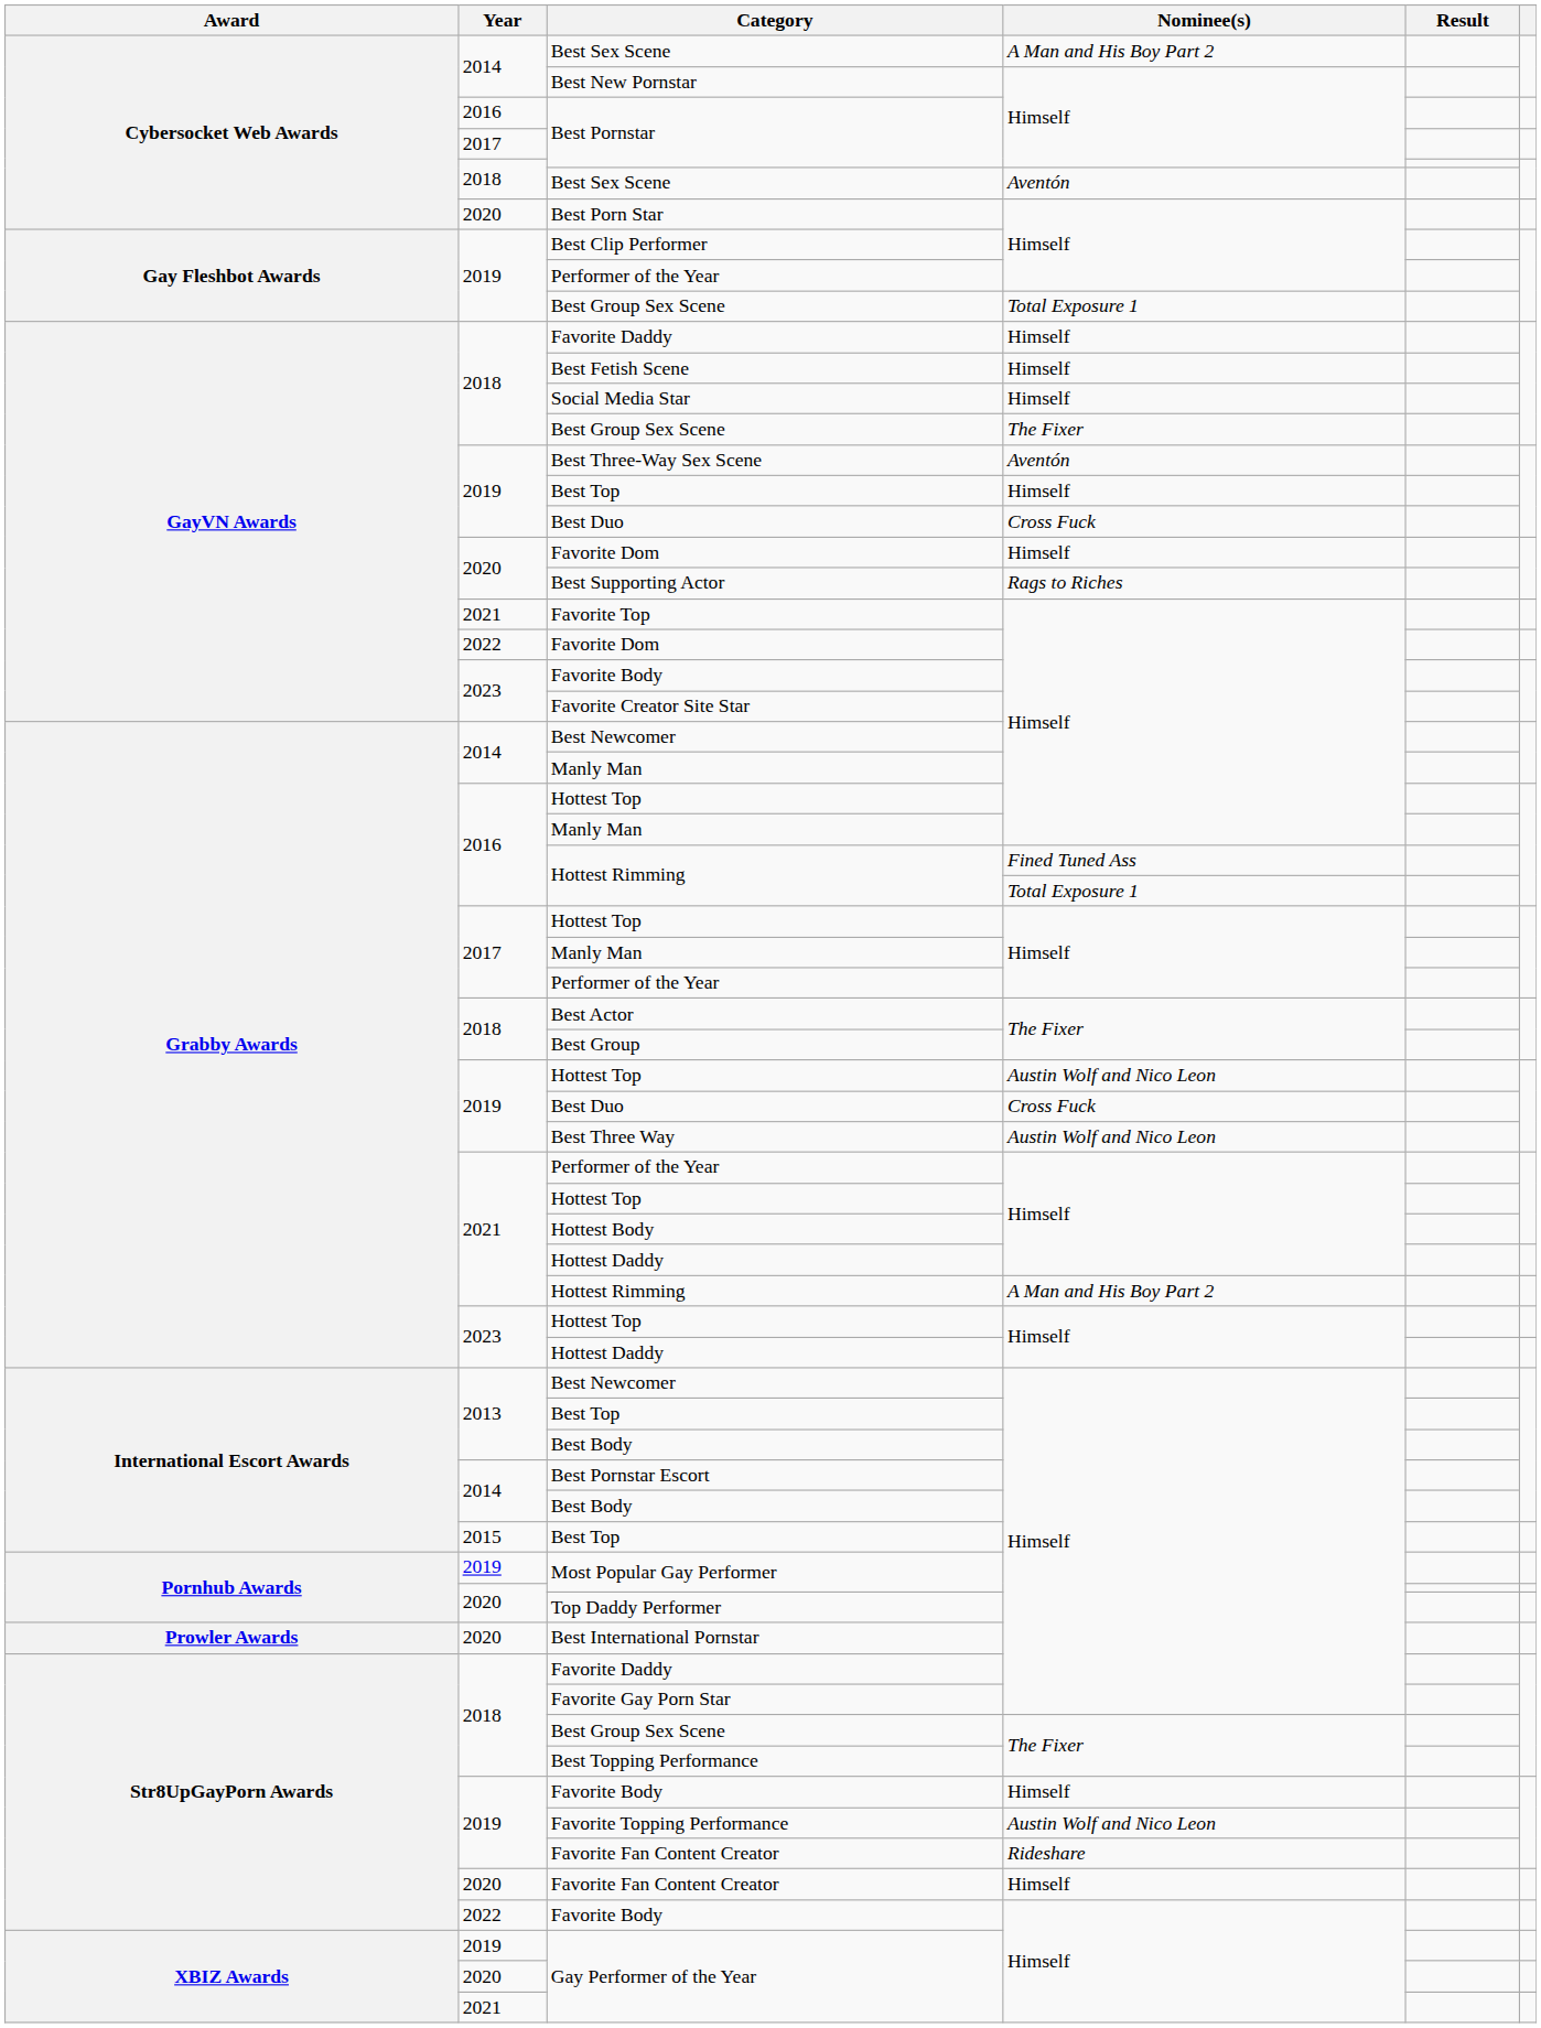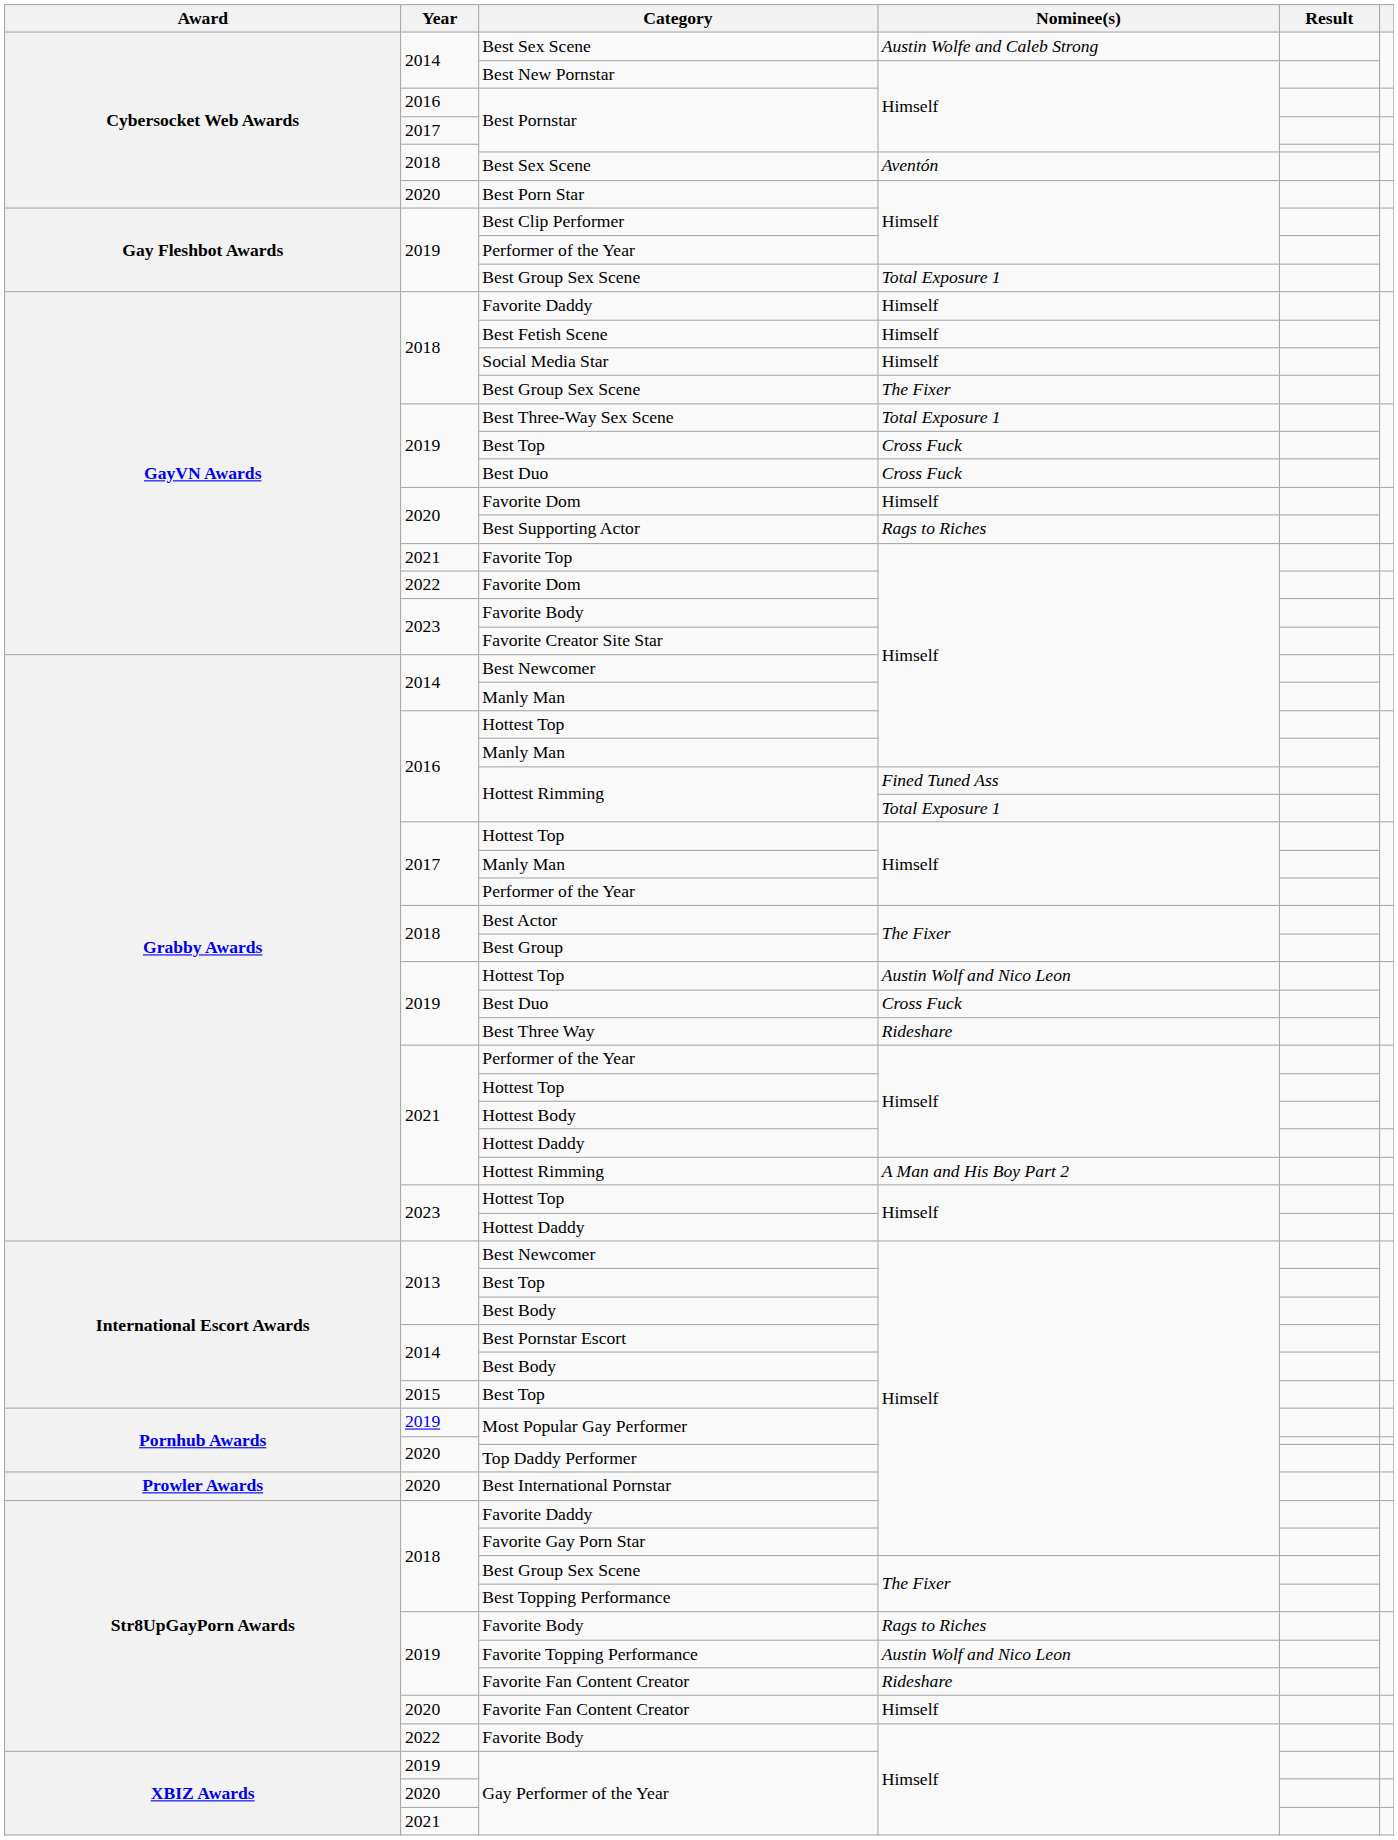 <table class="wikitable sortable plainrowheaders" width=100%>
 <tr>
 <th scope="col">Award</th>
 <th scope="col">Year</th>
 <th scope="col">Category</th>
 <th scope="col">Nominee(s)</th>
 <th scope="col">Result</th>
 <th scope="col" class="unsortable"></th>
 </tr>
 <tr>
 <th scope="row" rowspan="7">Cybersocket Web Awards</th>
 <td rowspan="2">2014</td>
 <td>Best Sex Scene</td>
-<td><em>A Man and His Boy Part 2</em></td>
+<td><em>Austin Wolfe and Caleb Strong</em></td>
 <td></td>
 <td rowspan="2"></td>
 </tr>
 <tr>
 <td>Best New Pornstar</td>
 <td rowspan="4">Himself</td>
 <td></td>
 </tr>
 <tr>
 <td>2016</td>
 <td rowspan="3">Best Pornstar</td>
 <td></td>
 <td></td>
 </tr>
 <tr>
 <td>2017</td>
 <td></td>
 <td></td>
 </tr>
 <tr>
 <td rowspan="2">2018</td>
 <td></td>
 <td rowspan="2"></td>
 </tr>
 <tr>
 <td>Best Sex Scene</td>
 <td><em>Aventón</em></td>
 <td></td>
 </tr>
 <tr>
 <td>2020</td>
 <td>Best Porn Star</td>
 <td rowspan="3">Himself</td>
 <td></td>
 <td></td>
 </tr>
 <tr>
 <th scope="row" rowspan="3">Gay Fleshbot Awards</th>
 <td rowspan="3">2019</td>
 <td>Best Clip Performer</td>
 <td></td>
 <td rowspan="3"></td>
 </tr>
 <tr>
 <td>Performer of the Year</td>
 <td></td>
 </tr>
 <tr>
 <td>Best Group Sex Scene</td>
 <td><em>Total Exposure 1</em></td>
 <td></td>
 </tr>
 <tr>
 <th scope="row" rowspan="13"><a href='#'>GayVN Awards</a></th>
 <td rowspan="4">2018</td>
 <td>Favorite Daddy</td>
 <td>Himself</td>
 <td></td>
 <td rowspan="4"></td>
 </tr>
 <tr>
 <td>Best Fetish Scene</td>
 <td>Himself</td>
 <td></td>
 </tr>
 <tr>
 <td>Social Media Star</td>
 <td>Himself</td>
 <td></td>
 </tr>
 <tr>
 <td>Best Group Sex Scene</td>
 <td><em>The Fixer</em></td>
 <td></td>
 </tr>
 <tr>
 <td rowspan="3">2019</td>
 <td>Best Three-Way Sex Scene</td>
-<td><em>Aventón</em></td>
+<td><em>Total Exposure 1</em></td>
 <td></td>
 <td rowspan="3"></td>
 </tr>
 <tr>
 <td>Best Top</td>
-<td>Himself</td>
+<td><em>Cross Fuck</em></td>
 <td></td>
 </tr>
 <tr>
 <td>Best Duo</td>
 <td><em>Cross Fuck</em></td>
 <td></td>
 </tr>
 <tr>
 <td rowspan="2">2020</td>
 <td>Favorite Dom</td>
 <td>Himself</td>
 <td></td>
 <td rowspan="2"></td>
 </tr>
 <tr>
 <td>Best Supporting Actor</td>
 <td><em>Rags to Riches</em></td>
 <td></td>
 </tr>
 <tr>
 <td>2021</td>
 <td>Favorite Top</td>
 <td rowspan="8">Himself</td>
 <td></td>
 <td></td>
 </tr>
 <tr>
 <td>2022</td>
 <td>Favorite Dom</td>
 <td></td>
 <td></td>
 </tr>
 <tr>
 <td rowspan="2">2023</td>
 <td>Favorite Body</td>
 <td></td>
 <td rowspan="2"></td>
 </tr>
 <tr>
 <td>Favorite Creator Site Star</td>
 <td></td>
 </tr>
 <tr>
 <th scope="row" rowspan="21"><a href='#'>Grabby Awards</a></th>
 <td rowspan="2">2014</td>
 <td>Best Newcomer</td>
 <td></td>
 <td rowspan="2"></td>
 </tr>
 <tr>
 <td>Manly Man</td>
 <td></td>
 </tr>
 <tr>
 <td rowspan="4">2016</td>
 <td>Hottest Top</td>
 <td></td>
 <td rowspan="4"></td>
 </tr>
 <tr>
 <td>Manly Man</td>
 <td></td>
 </tr>
 <tr>
 <td rowspan="2">Hottest Rimming</td>
 <td><em>Fined Tuned Ass</em></td>
 <td></td>
 </tr>
 <tr>
 <td><em>Total Exposure 1</em></td>
 <td></td>
 </tr>
 <tr>
 <td rowspan="3">2017</td>
 <td>Hottest Top</td>
 <td rowspan="3">Himself</td>
 <td></td>
 <td rowspan="3"></td>
 </tr>
 <tr>
 <td>Manly Man</td>
 <td></td>
 </tr>
 <tr>
 <td>Performer of the Year</td>
 <td></td>
 </tr>
 <tr>
 <td rowspan="2">2018</td>
 <td>Best Actor</td>
 <td rowspan="2"><em>The Fixer</em></td>
 <td></td>
 <td rowspan="2"></td>
 </tr>
 <tr>
 <td>Best Group</td>
 <td></td>
 </tr>
 <tr>
 <td rowspan="3">2019</td>
 <td>Hottest Top</td>
 <td><em>Austin Wolf and Nico Leon</em></td>
 <td></td>
 <td rowspan="3"></td>
 </tr>
 <tr>
 <td>Best Duo</td>
 <td><em>Cross Fuck</em></td>
 <td></td>
 </tr>
 <tr>
 <td>Best Three Way</td>
-<td><em>Austin Wolf and Nico Leon</em></td>
+<td><em>Rideshare</em></td>
 <td></td>
 </tr>
 <tr>
 <td rowspan="5">2021</td>
 <td>Performer of the Year</td>
 <td rowspan="4">Himself</td>
 <td></td>
 <td rowspan="3"></td>
 </tr>
 <tr>
 <td>Hottest Top</td>
 <td></td>
 </tr>
 <tr>
 <td>Hottest Body</td>
 <td></td>
 </tr>
 <tr>
 <td>Hottest Daddy</td>
 <td></td>
 <td></td>
 </tr>
 <tr>
 <td>Hottest Rimming</td>
 <td><em>A Man and His Boy Part 2</em></td>
 <td></td>
 <td></td>
 </tr>
 <tr>
 <td rowspan="2">2023</td>
 <td>Hottest Top</td>
 <td rowspan="2">Himself</td>
 <td></td>
 <td></td>
 </tr>
 <tr>
 <td>Hottest Daddy</td>
 <td></td>
 <td></td>
 </tr>
 <tr>
 <th scope="row" rowspan="6">International Escort Awards</th>
 <td rowspan="3">2013</td>
 <td>Best Newcomer</td>
 <td rowspan="12">Himself</td>
 <td></td>
 <td rowspan="5"></td>
 </tr>
 <tr>
 <td>Best Top</td>
 <td></td>
 </tr>
 <tr>
 <td>Best Body</td>
 <td></td>
 </tr>
 <tr>
 <td rowspan="2">2014</td>
 <td>Best Pornstar Escort</td>
 <td></td>
 </tr>
 <tr>
 <td>Best Body</td>
 <td></td>
 </tr>
 <tr>
 <td>2015</td>
 <td>Best Top</td>
 <td></td>
 <td></td>
 </tr>
 <tr>
 <th scope="row" rowspan="3"><a href='#'>Pornhub Awards</a></th>
 <td><a href='#'>2019</a></td>
 <td rowspan="2">Most Popular Gay Performer</td>
 <td></td>
 <td></td>
 </tr>
 <tr>
 <td rowspan="2">2020</td>
 <td></td>
 <td></td>
 </tr>
 <tr>
 <td>Top Daddy Performer</td>
 <td></td>
 <td></td>
 </tr>
 <tr>
 <th scope="row"><a href='#'>Prowler Awards</a></th>
 <td>2020</td>
 <td>Best International Pornstar</td>
 <td></td>
 <td></td>
 </tr>
 <tr>
 <th scope="row" rowspan="9">Str8UpGayPorn Awards</th>
 <td rowspan="4">2018</td>
 <td>Favorite Daddy</td>
 <td></td>
 <td rowspan="4"></td>
 </tr>
 <tr>
 <td>Favorite Gay Porn Star</td>
 <td></td>
 </tr>
 <tr>
 <td>Best Group Sex Scene</td>
 <td rowspan="2"><em>The Fixer</em></td>
 <td></td>
 </tr>
 <tr>
 <td>Best Topping Performance</td>
 <td></td>
 </tr>
 <tr>
 <td rowspan="3">2019</td>
 <td>Favorite Body</td>
-<td>Himself</td>
+<td><em>Rags to Riches</em></td>
 <td></td>
 <td rowspan="3"></td>
 </tr>
 <tr>
 <td>Favorite Topping Performance</td>
 <td><em>Austin Wolf and Nico Leon</em></td>
 <td></td>
 </tr>
 <tr>
 <td>Favorite Fan Content Creator</td>
 <td><em>Rideshare</em></td>
 <td></td>
 </tr>
 <tr>
 <td>2020</td>
 <td>Favorite Fan Content Creator</td>
 <td>Himself</td>
 <td></td>
 <td></td>
 </tr>
 <tr>
 <td>2022</td>
 <td>Favorite Body</td>
 <td rowspan="4">Himself</td>
 <td></td>
 <td></td>
 </tr>
 <tr>
 <th scope="row" rowspan="3"><a href='#'>XBIZ Awards</a></th>
 <td>2019</td>
 <td rowspan="3">Gay Performer of the Year</td>
 <td></td>
 <td></td>
 </tr>
 <tr>
 <td>2020</td>
 <td></td>
 <td></td>
 </tr>
 <tr>
 <td>2021</td>
 <td></td>
 <td></td>
 </tr>
 </table>
